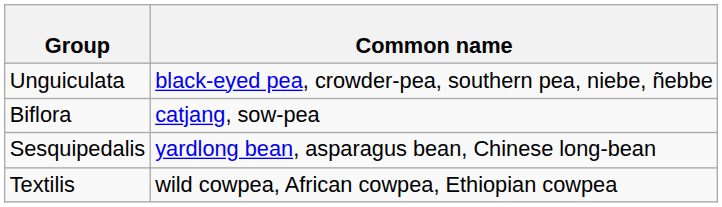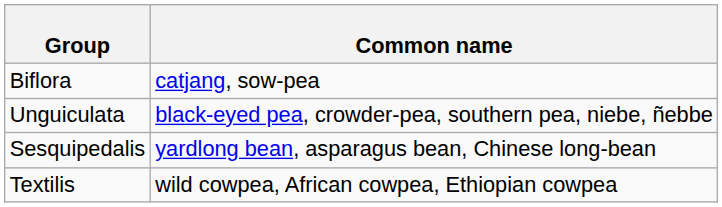 <table class="wikitable">
 <tr>
 <th><br>Group</th>
 <th><br>Common name</th>
 </tr>
 <tr>
+<td>Biflora</td>
+<td><a href='#'>catjang</a>, sow-pea</td>
+</tr>
+<tr>
 <td>Unguiculata</td>
 <td><a href='#'>black-eyed pea</a>, crowder-pea, southern pea, niebe, ñebbe</td>
-</tr>
-<tr>
-<td>Biflora</td>
-<td><a href='#'>catjang</a>, sow-pea</td>
 </tr>
 <tr>
 <td>Sesquipedalis</td>
 <td><a href='#'>yardlong bean</a>, asparagus bean, Chinese long-bean</td>
 </tr>
 <tr>
 <td>Textilis</td>
 <td>wild cowpea, African cowpea, Ethiopian cowpea</td>
 </tr>
 </table>
